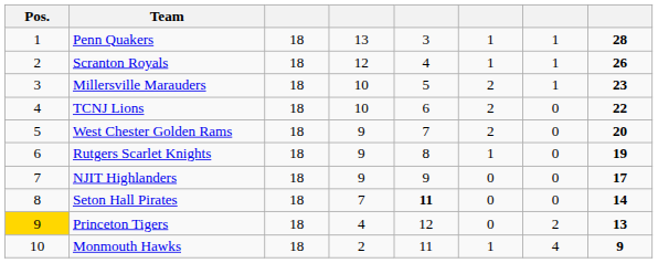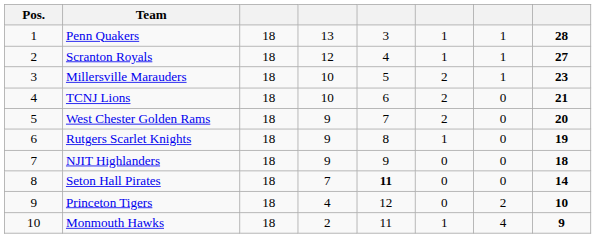 <table class="wikitable sortable">
 <tr>
 <th style="width: 4em;">Pos.</th>
 <th style="width: 13em;">Team</th>
 <th style="width: 4em;"></th>
 <th style="width: 4em;"></th>
 <th style="width: 4em;"></th>
 <th style="width: 4em;"></th>
 <th style="width: 4em;"></th>
 <th style="width: 4em;"></th>
 </tr>
 <tr style="text-align:center;">
 <td style="text-align:center;">1</td>
 <td style="text-align:left;"><a href='#'>Penn Quakers</a></td>
 <td>18</td>
 <td>13</td>
 <td>3</td>
 <td>1</td>
 <td>1</td>
 <td><strong>28</strong></td>
 </tr>
 <tr style="text-align:center;">
 <td style="text-align:center;">2</td>
 <td style="text-align:left;"><a href='#'>Scranton Royals</a></td>
 <td>18</td>
 <td>12</td>
 <td>4</td>
 <td>1</td>
 <td>1</td>
-<td><strong>26</strong></td>
+<td><strong>27</strong></td>
 </tr>
 <tr style="text-align:center;">
 <td style="text-align:center;">3</td>
 <td style="text-align:left;"><a href='#'>Millersville Marauders</a></td>
 <td>18</td>
 <td>10</td>
 <td>5</td>
 <td>2</td>
 <td>1</td>
 <td><strong>23</strong></td>
 </tr>
 <tr style="text-align:center;">
 <td style="text-align:center;">4</td>
 <td style="text-align:left;"><a href='#'>TCNJ Lions</a></td>
 <td>18</td>
 <td>10</td>
 <td>6</td>
 <td>2</td>
 <td>0</td>
-<td><strong>22</strong></td>
+<td><strong>21</strong></td>
 </tr>
 <tr style="text-align:center;">
 <td style="text-align:center;">5</td>
 <td style="text-align:left;"><a href='#'>West Chester Golden Rams</a></td>
 <td>18</td>
 <td>9</td>
 <td>7</td>
 <td>2</td>
 <td>0</td>
 <td><strong>20</strong></td>
 </tr>
 <tr style="text-align:center;">
 <td style="text-align:center;">6</td>
 <td style="text-align:left;"><a href='#'>Rutgers Scarlet Knights</a></td>
 <td>18</td>
 <td>9</td>
 <td>8</td>
 <td>1</td>
 <td>0</td>
 <td><strong>19</strong></td>
 </tr>
 <tr style="text-align:center;">
 <td style="text-align:center;">7</td>
 <td style="text-align:left;"><a href='#'>NJIT Highlanders</a></td>
 <td>18</td>
 <td>9</td>
 <td>9</td>
 <td>0</td>
 <td>0</td>
-<td><strong>17</strong></td>
+<td><strong>18</strong></td>
 </tr>
 <tr style="text-align:center;">
 <td style="text-align:center;">8</td>
 <td style="text-align:left;"><a href='#'>Seton Hall Pirates</a></td>
 <td>18</td>
 <td>7</td>
 <td><strong>11</strong></td>
 <td>0</td>
 <td>0</td>
 <td><strong>14</strong></td>
 </tr>
 <tr style="text-align:center;">
-<td style="background: gold; text-align:center;">9</td>
+<td style="text-align:center;">9</td>
 <td style="text-align:left;"><a href='#'>Princeton Tigers</a></td>
 <td>18</td>
 <td>4</td>
 <td>12</td>
 <td>0</td>
 <td>2</td>
-<td><strong>13</strong></td>
+<td><strong>10</strong></td>
 </tr>
 <tr style="text-align:center;">
 <td style="text-align:center;">10</td>
 <td style="text-align:left;"><a href='#'>Monmouth Hawks</a></td>
 <td>18</td>
 <td>2</td>
 <td>11</td>
 <td>1</td>
 <td>4</td>
 <td><strong>9</strong></td>
 </tr>
 </table>
